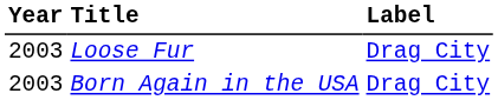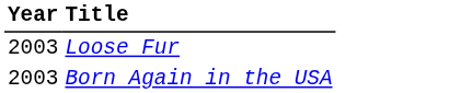 <table border="0" cellpadding="2" style="border-collapse:collapse;">
 <tr style="border-bottom:1px solid black;">
 <th align="left">Year</th>
 <th align="left">Title</th>
-<th align="left">Label</th>
 </tr>
 <tr>
 <td>2003</td>
 <td><em><a href='#'>Loose Fur</a></em></td>
-<td><a href='#'>Drag City</a></td>
 </tr>
 <tr>
 <td>2003</td>
 <td><em><a href='#'>Born Again in the USA</a></em></td>
-<td><a href='#'>Drag City</a></td>
 </tr>
 </table>
